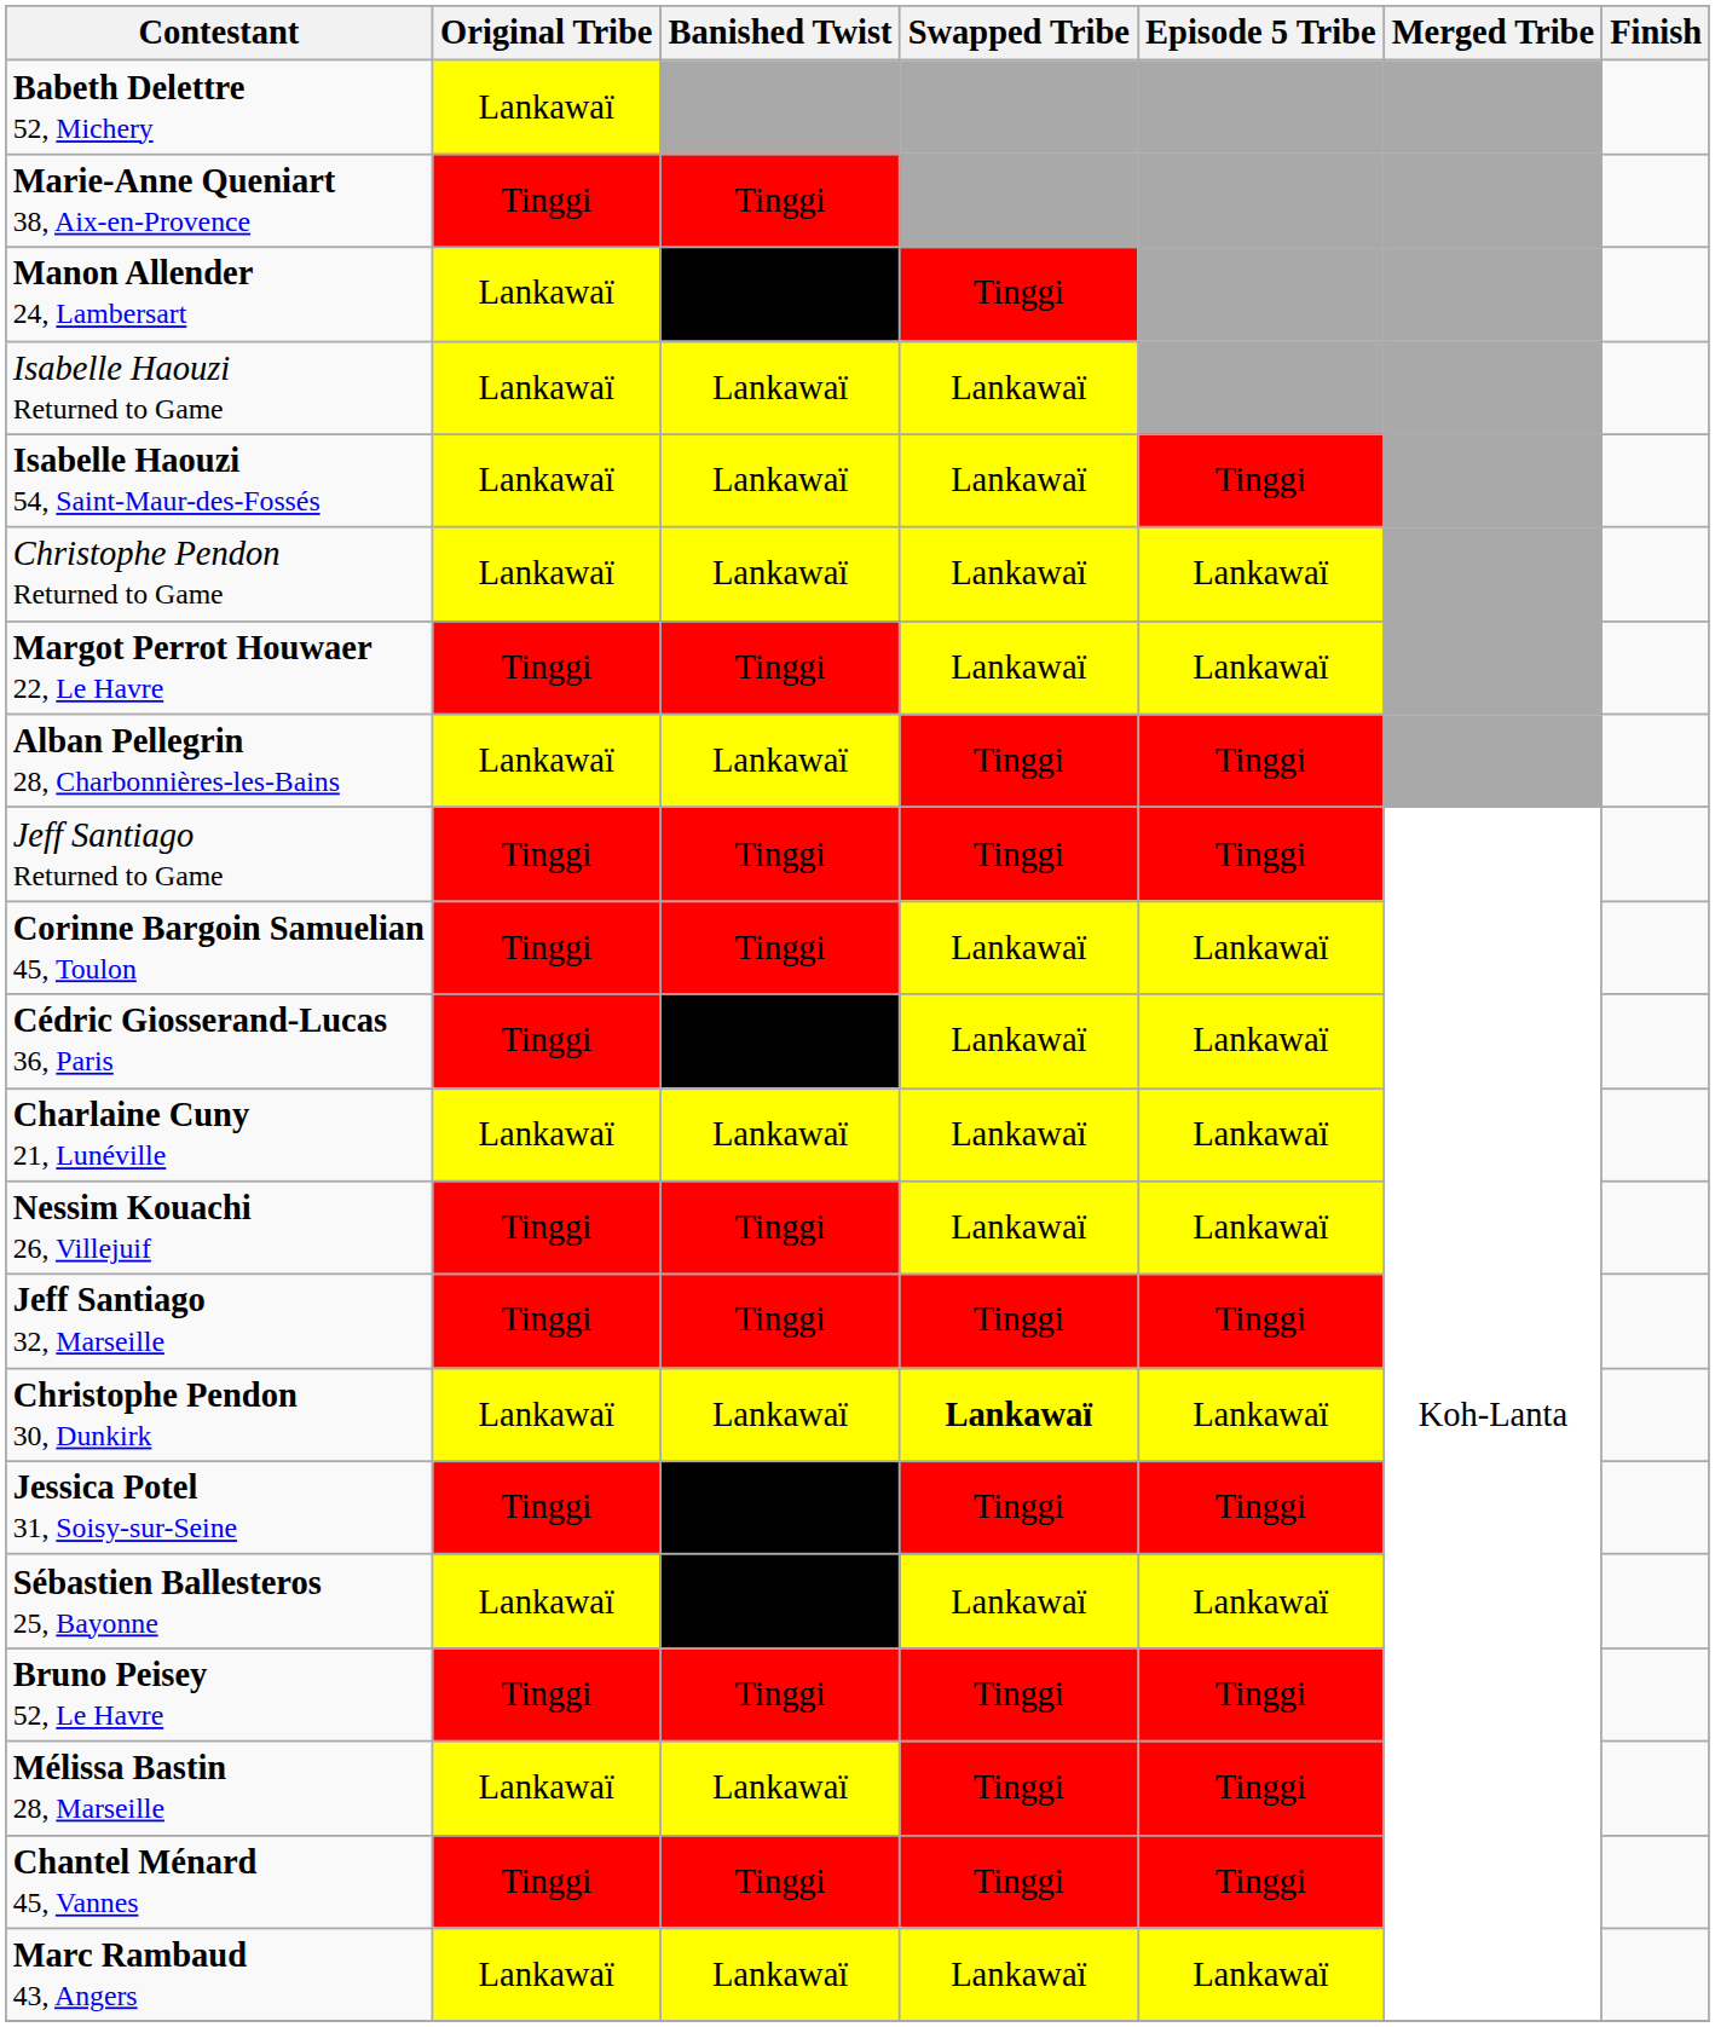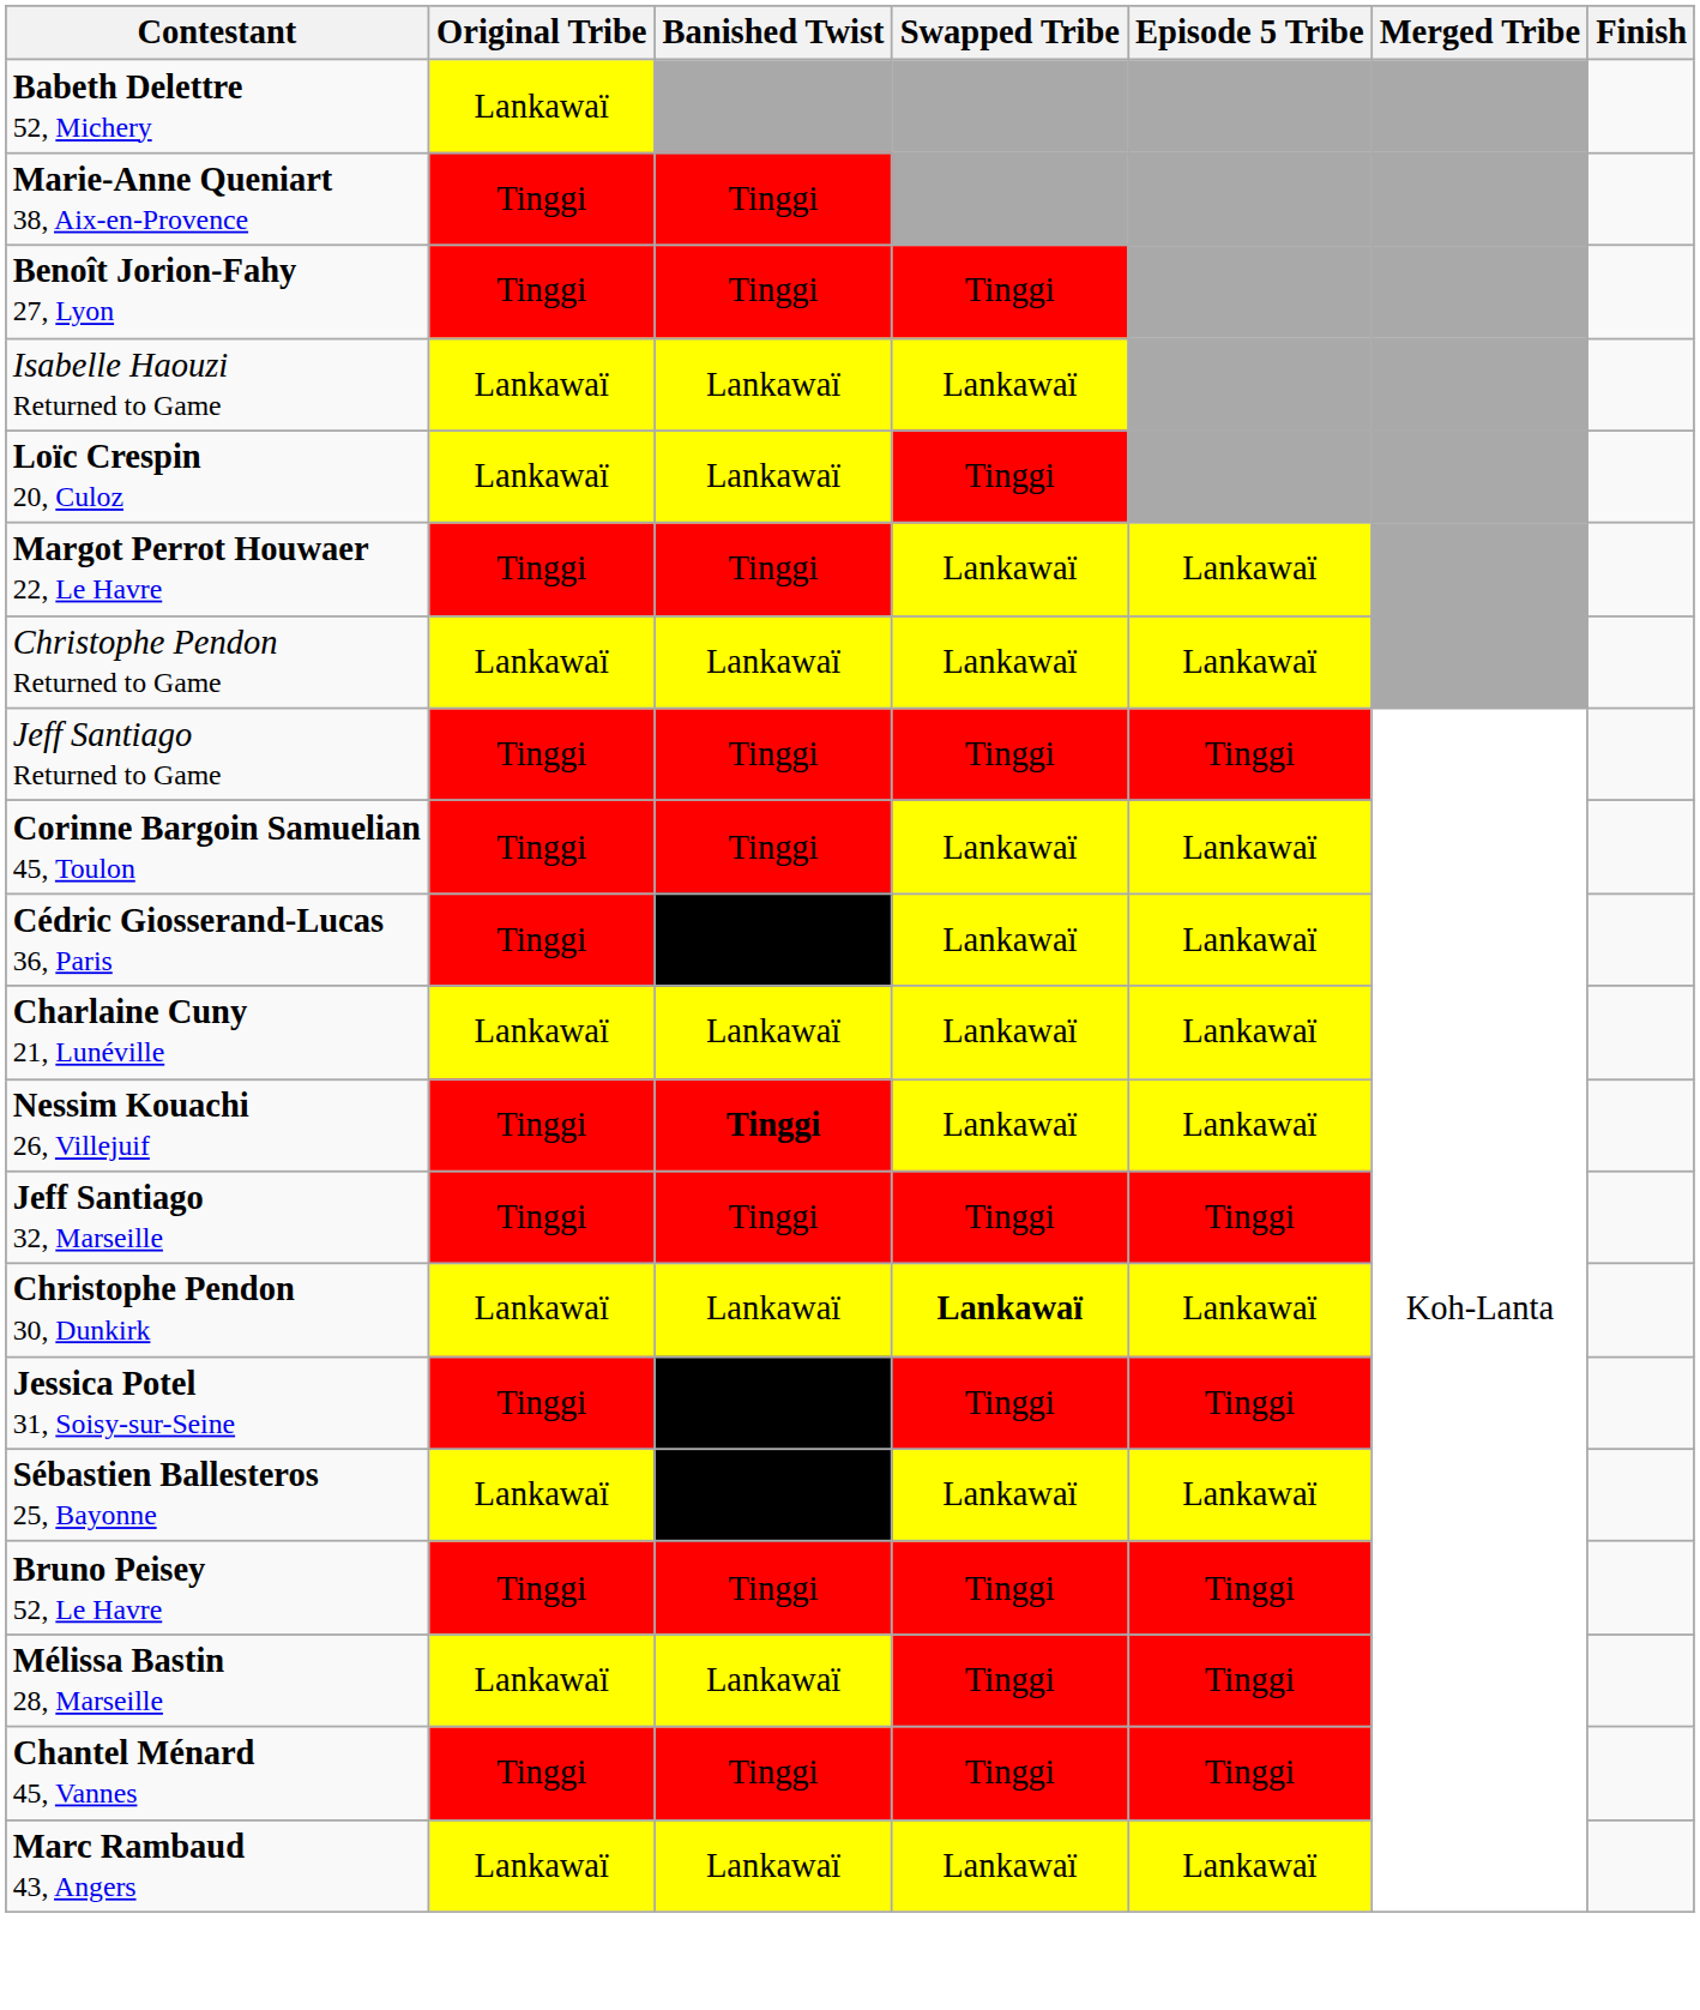 <table class="wikitable sortable" style="margin:auto; text-align:center">
 <tr>
 <th>Contestant</th>
 <th>Original Tribe</th>
 <th>Banished Twist</th>
 <th>Swapped Tribe</th>
 <th>Episode 5 Tribe</th>
 <th>Merged Tribe</th>
 <th>Finish</th>
 </tr>
 <tr>
 <td align="left"><strong>Babeth Delettre</strong><br><small>52, <a href='#'>Michery</a></small></td>
 <td bgcolor="yellow">Lankawaï</td>
 <td bgcolor="darkgrey"></td>
 <td bgcolor="darkgrey"></td>
 <td bgcolor="darkgrey"></td>
 <td bgcolor="darkgrey"></td>
 <td></td>
 </tr>
 <tr>
 <td align="left"><strong>Marie-Anne Queniart</strong><br><small>38, <a href='#'>Aix-en-Provence</a></small></td>
 <td bgcolor="red">Tinggi</td>
 <td bgcolor="red">Tinggi</td>
 <td bgcolor="darkgrey"></td>
 <td bgcolor="darkgrey"></td>
 <td bgcolor="darkgrey"></td>
 <td></td>
 </tr>
 <tr>
-<td align="left"><strong>Manon Allender</strong><br><small>24, <a href='#'>Lambersart</a></small></td>
-<td bgcolor="yellow">Lankawaï</td>
-<td bgcolor="black"><span>Banished</span></td>
+<td align="left"><strong>Benoît Jorion-Fahy</strong><br><small>27, <a href='#'>Lyon</a></small></td>
+<td bgcolor="red">Tinggi</td>
+<td bgcolor="red">Tinggi</td>
 <td bgcolor="red">Tinggi</td>
 <td bgcolor="darkgrey"></td>
 <td bgcolor="darkgrey"></td>
 <td></td>
 </tr>
 <tr>
 <td align="left"><em>Isabelle Haouzi</em><br><small>Returned to Game</small></td>
 <td bgcolor="yellow">Lankawaï</td>
 <td bgcolor="yellow">Lankawaï</td>
 <td bgcolor="yellow">Lankawaï</td>
 <td bgcolor="darkgrey"></td>
 <td bgcolor="darkgrey"></td>
 <td></td>
 </tr>
 <tr>
-<td align="left"><strong>Isabelle Haouzi</strong><br><small>54, <a href='#'>Saint-Maur-des-Fossés</a></small></td>
-<td bgcolor="yellow">Lankawaï</td>
+<td align="left"><strong>Loïc Crespin</strong><br><small>20, <a href='#'>Culoz</a></small></td>
 <td bgcolor="yellow">Lankawaï</td>
 <td bgcolor="yellow">Lankawaï</td>
 <td bgcolor="red">Tinggi</td>
 <td bgcolor="darkgrey"></td>
-<td></td>
-</tr>
-<tr>
-<td align="left"><em>Christophe Pendon</em><br><small>Returned to Game</small></td>
-<td bgcolor="yellow">Lankawaï</td>
-<td bgcolor="yellow">Lankawaï</td>
-<td bgcolor="yellow">Lankawaï</td>
-<td bgcolor="yellow">Lankawaï</td>
 <td bgcolor="darkgrey"></td>
 <td></td>
 </tr>
 <tr>
 <td align="left"><strong>Margot Perrot Houwaer</strong><br><small>22, <a href='#'>Le Havre</a></small></td>
 <td bgcolor="red">Tinggi</td>
 <td bgcolor="red">Tinggi</td>
 <td bgcolor="yellow">Lankawaï</td>
 <td bgcolor="yellow">Lankawaï</td>
 <td bgcolor="darkgrey"></td>
 <td></td>
 </tr>
 <tr>
-<td align="left"><strong>Alban Pellegrin</strong><br><small>28, <a href='#'>Charbonnières-les-Bains</a></small></td>
+<td align="left"><em>Christophe Pendon</em><br><small>Returned to Game</small></td>
 <td bgcolor="yellow">Lankawaï</td>
 <td bgcolor="yellow">Lankawaï</td>
-<td bgcolor="red">Tinggi</td>
-<td bgcolor="red">Tinggi</td>
+<td bgcolor="yellow">Lankawaï</td>
+<td bgcolor="yellow">Lankawaï</td>
 <td bgcolor="darkgrey"></td>
 <td></td>
 </tr>
 <tr>
 <td align="left"><em>Jeff Santiago</em><br><small>Returned to Game</small></td>
 <td bgcolor="red">Tinggi</td>
 <td bgcolor="red">Tinggi</td>
 <td bgcolor="red">Tinggi</td>
 <td bgcolor="red">Tinggi</td>
 <td rowspan="13" bgcolor="white">Koh-Lanta</td>
 <td></td>
 </tr>
 <tr>
 <td align="left"><strong>Corinne Bargoin Samuelian</strong><br><small>45, <a href='#'>Toulon</a></small></td>
 <td bgcolor="red">Tinggi</td>
 <td bgcolor="red">Tinggi</td>
 <td bgcolor="yellow">Lankawaï</td>
 <td bgcolor="yellow">Lankawaï</td>
 <td></td>
 </tr>
 <tr>
 <td align="left"><strong>Cédric Giosserand-Lucas</strong><br><small>36, <a href='#'>Paris</a></small></td>
 <td bgcolor="red">Tinggi</td>
 <td bgcolor="black"><span>Banished</span></td>
 <td bgcolor="yellow">Lankawaï</td>
 <td bgcolor="yellow">Lankawaï</td>
 <td></td>
 </tr>
 <tr>
 <td align="left"><strong>Charlaine Cuny</strong><br><small>21, <a href='#'>Lunéville</a></small></td>
 <td bgcolor="yellow">Lankawaï</td>
 <td bgcolor="yellow">Lankawaï</td>
 <td bgcolor="yellow">Lankawaï</td>
 <td bgcolor="yellow">Lankawaï</td>
 <td></td>
 </tr>
 <tr>
 <td align="left"><strong>Nessim Kouachi</strong><br><small>26, <a href='#'>Villejuif</a></small></td>
 <td bgcolor="red">Tinggi</td>
-<td bgcolor="red">Tinggi</td>
+<td bgcolor="red"><strong>Tinggi</strong></td>
 <td bgcolor="yellow">Lankawaï</td>
 <td bgcolor="yellow">Lankawaï</td>
 <td></td>
 </tr>
 <tr>
 <td align="left"><strong>Jeff Santiago</strong><br><small>32, <a href='#'>Marseille</a></small></td>
 <td bgcolor="red">Tinggi</td>
 <td bgcolor="red">Tinggi</td>
 <td bgcolor="red">Tinggi</td>
 <td bgcolor="red">Tinggi</td>
 <td></td>
 </tr>
 <tr>
 <td align="left"><strong>Christophe Pendon</strong><br><small>30, <a href='#'>Dunkirk</a></small></td>
 <td bgcolor="yellow">Lankawaï</td>
 <td bgcolor="yellow">Lankawaï</td>
 <td bgcolor="yellow"><strong>Lankawaï</strong></td>
 <td bgcolor="yellow">Lankawaï</td>
 <td></td>
 </tr>
 <tr>
 <td align="left"><strong>Jessica Potel</strong><br><small>31, <a href='#'>Soisy-sur-Seine</a></small></td>
 <td bgcolor="red">Tinggi</td>
 <td bgcolor="black"><span>Banished</span></td>
 <td bgcolor="red">Tinggi</td>
 <td bgcolor="red">Tinggi</td>
 <td></td>
 </tr>
 <tr>
 <td align="left"><strong>Sébastien Ballesteros</strong><br><small>25, <a href='#'>Bayonne</a></small></td>
 <td bgcolor="yellow">Lankawaï</td>
 <td bgcolor="black"><span>Banished</span></td>
 <td bgcolor="yellow">Lankawaï</td>
 <td bgcolor="yellow">Lankawaï</td>
 <td></td>
 </tr>
 <tr>
 <td align="left"><strong>Bruno Peisey</strong><br><small>52, <a href='#'>Le Havre</a></small></td>
 <td bgcolor="red">Tinggi</td>
 <td bgcolor="red">Tinggi</td>
 <td bgcolor="red">Tinggi</td>
 <td bgcolor="red">Tinggi</td>
 <td></td>
 </tr>
 <tr>
 <td align="left"><strong>Mélissa Bastin</strong><br><small>28, <a href='#'>Marseille</a></small></td>
 <td bgcolor="yellow">Lankawaï</td>
 <td bgcolor="yellow">Lankawaï</td>
 <td bgcolor="red">Tinggi</td>
 <td bgcolor="red">Tinggi</td>
 <td></td>
 </tr>
 <tr>
 <td align="left"><strong>Chantel Ménard</strong><br><small>45, <a href='#'>Vannes</a></small></td>
 <td bgcolor="red">Tinggi</td>
 <td bgcolor="red">Tinggi</td>
 <td bgcolor="red">Tinggi</td>
 <td bgcolor="red">Tinggi</td>
 <td></td>
 </tr>
 <tr>
 <td align="left"><strong>Marc Rambaud</strong><br><small>43, <a href='#'>Angers</a></small></td>
 <td bgcolor="yellow">Lankawaï</td>
 <td bgcolor="yellow">Lankawaï</td>
 <td bgcolor="yellow">Lankawaï</td>
 <td bgcolor="yellow">Lankawaï</td>
 <td></td>
 </tr>
 <tr>
 </tr>
 </table>
